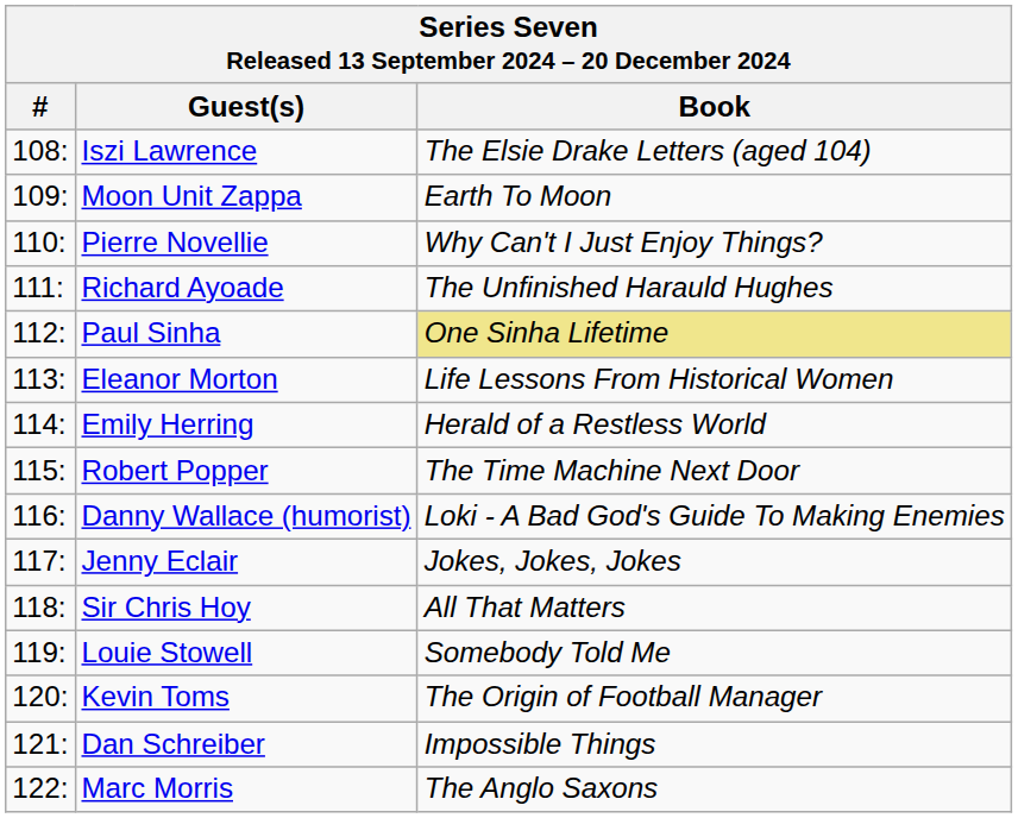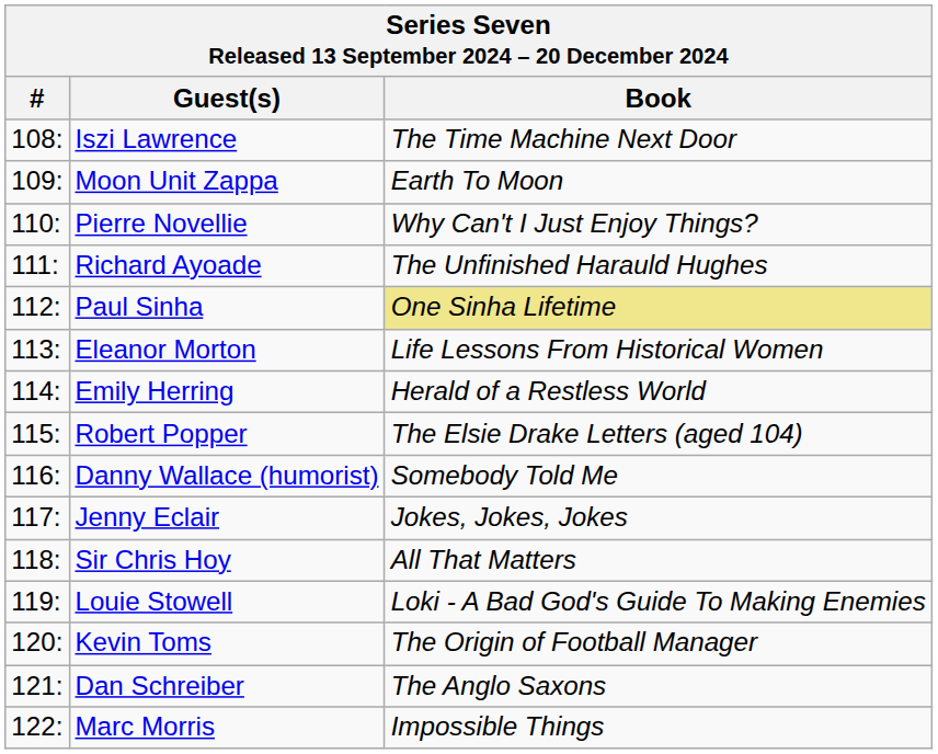 <table class="wikitable">
 <tr>
 <th colspan="3">Series Seven<br><small>Released 13 September 2024 – 20 December 2024 </small></th>
 </tr>
 <tr>
 <th>#</th>
 <th>Guest(s)</th>
 <th>Book</th>
 </tr>
 <tr>
 <td>108:</td>
 <td><a href='#'>Iszi Lawrence</a></td>
-<td><em>The Elsie Drake Letters (aged 104)</em></td>
+<td><em>The Time Machine Next Door</em></td>
 </tr>
 <tr>
 <td>109:</td>
 <td><a href='#'>Moon Unit Zappa</a></td>
 <td><em>Earth To Moon</em></td>
 </tr>
 <tr>
 <td>110:</td>
 <td><a href='#'>Pierre Novellie</a></td>
 <td><em>Why Can't I Just Enjoy Things?</em></td>
 </tr>
 <tr>
 <td>111:</td>
 <td><a href='#'>Richard Ayoade</a></td>
 <td><em>The Unfinished Harauld Hughes</em></td>
 </tr>
 <tr>
 <td>112:</td>
 <td><a href='#'>Paul Sinha</a></td>
 <td style="background: khaki;"><em>One Sinha Lifetime</em></td>
 </tr>
 <tr>
 <td>113:</td>
 <td><a href='#'>Eleanor Morton</a></td>
 <td><em>Life Lessons From Historical Women</em></td>
 </tr>
 <tr>
 <td>114:</td>
 <td><a href='#'>Emily Herring</a></td>
 <td><em>Herald of a Restless World</em></td>
 </tr>
 <tr>
 <td>115:</td>
 <td><a href='#'>Robert Popper</a></td>
-<td><em>The Time Machine Next Door</em></td>
+<td><em>The Elsie Drake Letters (aged 104)</em></td>
 </tr>
 <tr>
 <td>116:</td>
 <td><a href='#'>Danny Wallace (humorist)</a></td>
-<td><em>Loki - A Bad God's Guide To Making Enemies</em></td>
+<td><em>Somebody Told Me</em></td>
 </tr>
 <tr>
 <td>117:</td>
 <td><a href='#'>Jenny Eclair</a></td>
 <td><em>Jokes, Jokes, Jokes</em></td>
 </tr>
 <tr>
 <td>118:</td>
 <td><a href='#'>Sir Chris Hoy</a></td>
 <td><em>All That Matters</em></td>
 </tr>
 <tr>
 <td>119:</td>
 <td><a href='#'>Louie Stowell</a></td>
-<td><em>Somebody Told Me</em></td>
+<td><em>Loki - A Bad God's Guide To Making Enemies</em></td>
 </tr>
 <tr>
 <td>120:</td>
 <td><a href='#'>Kevin Toms</a></td>
 <td><em>The Origin of Football Manager</em></td>
 </tr>
 <tr>
 <td>121:</td>
 <td><a href='#'>Dan Schreiber</a></td>
-<td><em>Impossible Things</em></td>
+<td><em>The Anglo Saxons</em></td>
 </tr>
 <tr>
 <td>122:</td>
 <td><a href='#'>Marc Morris</a></td>
-<td><em>The Anglo Saxons</em></td>
+<td><em>Impossible Things</em></td>
 </tr>
 </table>
